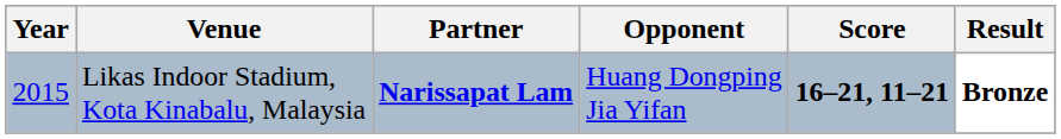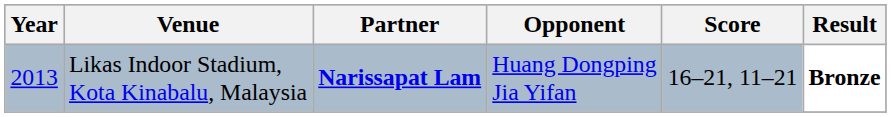 <table class="sortable wikitable" style="font-size: 90%;">
 <tr>
 <th>Year</th>
 <th>Venue</th>
 <th>Partner</th>
 <th>Opponent</th>
 <th>Score</th>
 <th>Result</th>
 </tr>
 <tr style="background:#AABBCC">
-<td align="center"><a href='#'>2015</a></td>
+<td align="center"><a href='#'>2013</a></td>
 <td align="left">Likas Indoor Stadium,<br><a href='#'>Kota Kinabalu</a>, Malaysia</td>
 <td align="left"><strong> <a href='#'>Narissapat Lam</a></strong></td>
 <td align="left"> <a href='#'>Huang Dongping</a><br> <a href='#'>Jia Yifan</a></td>
-<td align="left"><strong>16–21, 11–21</strong></td>
+<td align="left">16–21, 11–21</td>
 <td style="text-align:left; background:white"> <strong>Bronze</strong></td>
 </tr>
 </table>
